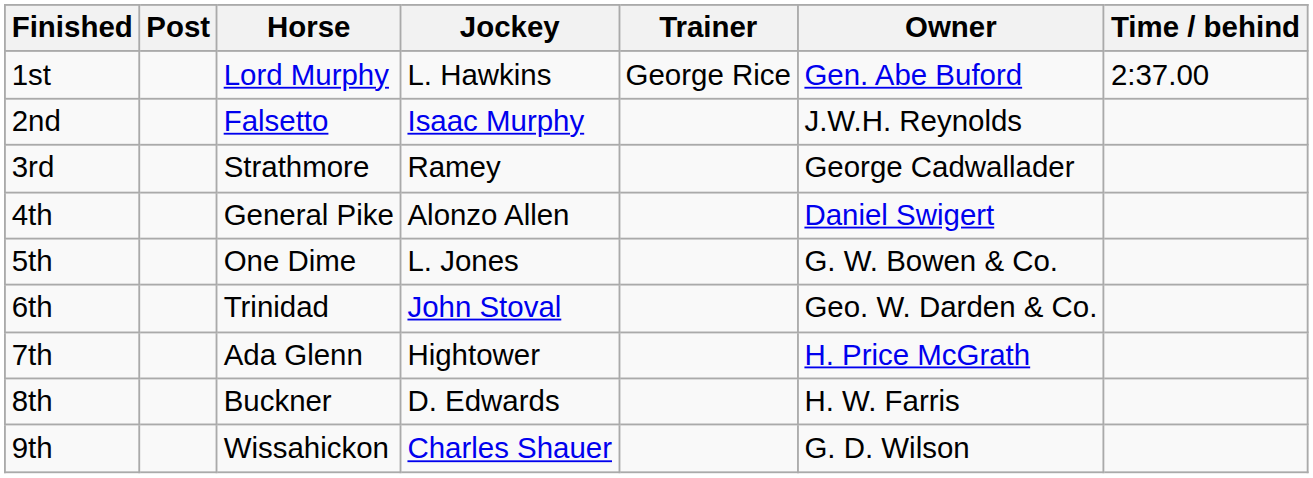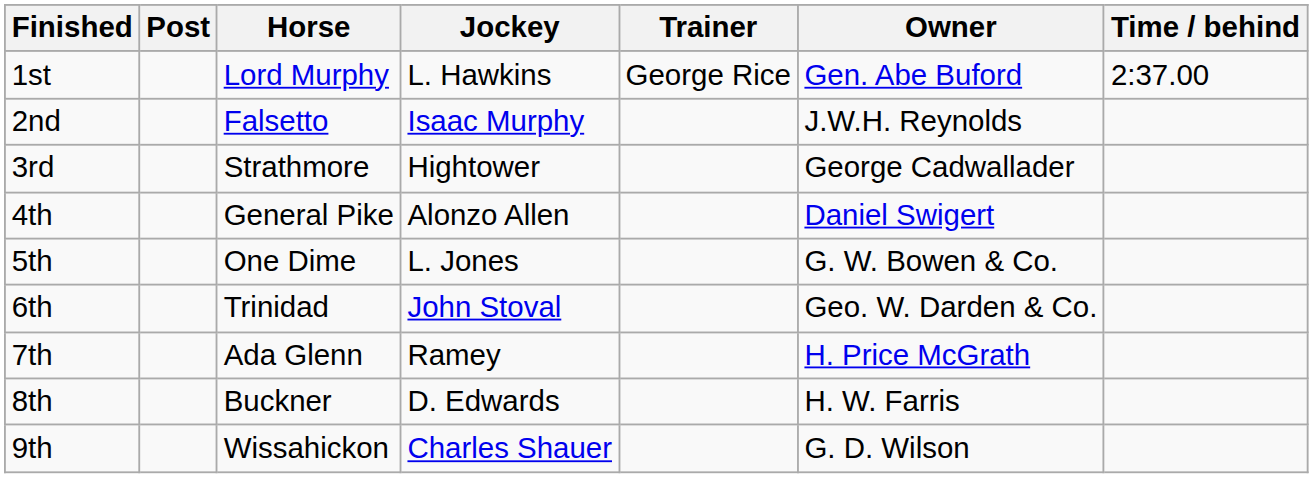 <table class="wikitable" border="1">
 <tr>
 <th>Finished</th>
 <th>Post</th>
 <th>Horse</th>
 <th>Jockey</th>
 <th>Trainer</th>
 <th>Owner</th>
 <th>Time / behind</th>
 </tr>
 <tr>
 <td>1st</td>
 <td></td>
 <td><a href='#'>Lord Murphy</a></td>
 <td>L. Hawkins</td>
 <td>George Rice</td>
 <td><a href='#'>Gen. Abe Buford</a></td>
 <td>2:37.00</td>
 </tr>
 <tr>
 <td>2nd</td>
 <td></td>
 <td><a href='#'>Falsetto</a></td>
 <td><a href='#'>Isaac Murphy</a></td>
 <td></td>
 <td>J.W.H. Reynolds</td>
 <td></td>
 </tr>
 <tr>
 <td>3rd</td>
 <td></td>
 <td>Strathmore</td>
-<td>Ramey</td>
+<td>Hightower</td>
 <td></td>
 <td>George Cadwallader</td>
 <td></td>
 </tr>
 <tr>
 <td>4th</td>
 <td></td>
 <td>General Pike</td>
 <td>Alonzo Allen</td>
 <td></td>
 <td><a href='#'>Daniel Swigert</a></td>
 <td></td>
 </tr>
 <tr>
 <td>5th</td>
 <td></td>
 <td>One Dime</td>
 <td>L. Jones</td>
 <td></td>
 <td>G. W. Bowen & Co.</td>
 <td></td>
 </tr>
 <tr>
 <td>6th</td>
 <td></td>
 <td>Trinidad</td>
 <td><a href='#'>John Stoval</a></td>
 <td></td>
 <td>Geo. W. Darden & Co.</td>
 <td></td>
 </tr>
 <tr>
 <td>7th</td>
 <td></td>
 <td>Ada Glenn</td>
-<td>Hightower</td>
+<td>Ramey</td>
 <td></td>
 <td><a href='#'>H. Price McGrath</a></td>
 <td></td>
 </tr>
 <tr>
 <td>8th</td>
 <td></td>
 <td>Buckner</td>
 <td>D. Edwards</td>
 <td></td>
 <td>H. W. Farris</td>
 <td></td>
 </tr>
 <tr>
 <td>9th</td>
 <td></td>
 <td>Wissahickon</td>
 <td><a href='#'>Charles Shauer</a></td>
 <td></td>
 <td>G. D. Wilson</td>
 <td></td>
 </tr>
 </table>
